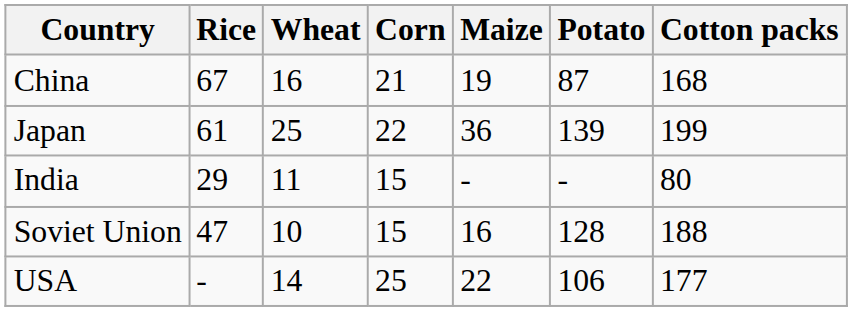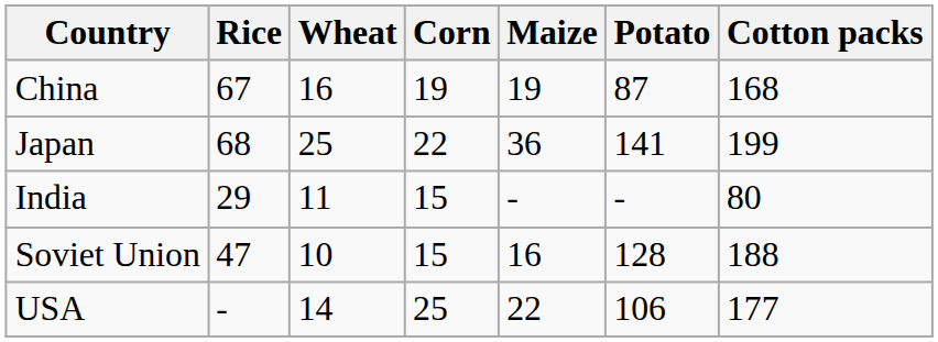 <table class="wikitable sortable" border="1" style="margin: 1em auto 1em auto;">
 <tr>
 <th>Country</th>
 <th>Rice</th>
 <th>Wheat</th>
 <th>Corn</th>
 <th>Maize</th>
 <th>Potato</th>
 <th>Cotton packs</th>
 </tr>
 <tr>
 <td>China</td>
 <td>67</td>
 <td>16</td>
-<td>21</td>
+<td>19</td>
 <td>19</td>
 <td>87</td>
 <td>168</td>
 </tr>
 <tr>
 <td>Japan</td>
-<td>61</td>
+<td>68</td>
 <td>25</td>
 <td>22</td>
 <td>36</td>
-<td>139</td>
+<td>141</td>
 <td>199</td>
 </tr>
 <tr>
 <td>India</td>
 <td>29</td>
 <td>11</td>
 <td>15</td>
 <td>-</td>
 <td>-</td>
 <td>80</td>
 </tr>
 <tr>
 <td>Soviet Union</td>
 <td>47</td>
 <td>10</td>
 <td>15</td>
 <td>16</td>
 <td>128</td>
 <td>188</td>
 </tr>
 <tr>
 <td>USA</td>
 <td>-</td>
 <td>14</td>
 <td>25</td>
 <td>22</td>
 <td>106</td>
 <td>177</td>
 </tr>
 </table>
